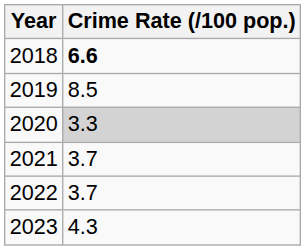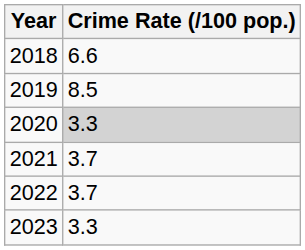 <table class="wikitable">
 <tr>
 <th>Year</th>
 <th>Crime Rate (/100 pop.)</th>
 </tr>
 <tr>
 <td>2018</td>
-<td><strong>6.6</strong></td>
+<td>6.6</td>
 </tr>
 <tr>
 <td>2019</td>
 <td>8.5</td>
 </tr>
 <tr>
 <td>2020</td>
 <td style="background: lightgrey;">3.3</td>
 </tr>
 <tr>
 <td>2021</td>
 <td>3.7</td>
 </tr>
 <tr>
 <td>2022</td>
 <td>3.7</td>
 </tr>
 <tr>
 <td>2023</td>
-<td>4.3</td>
+<td>3.3</td>
 </tr>
 </table>
